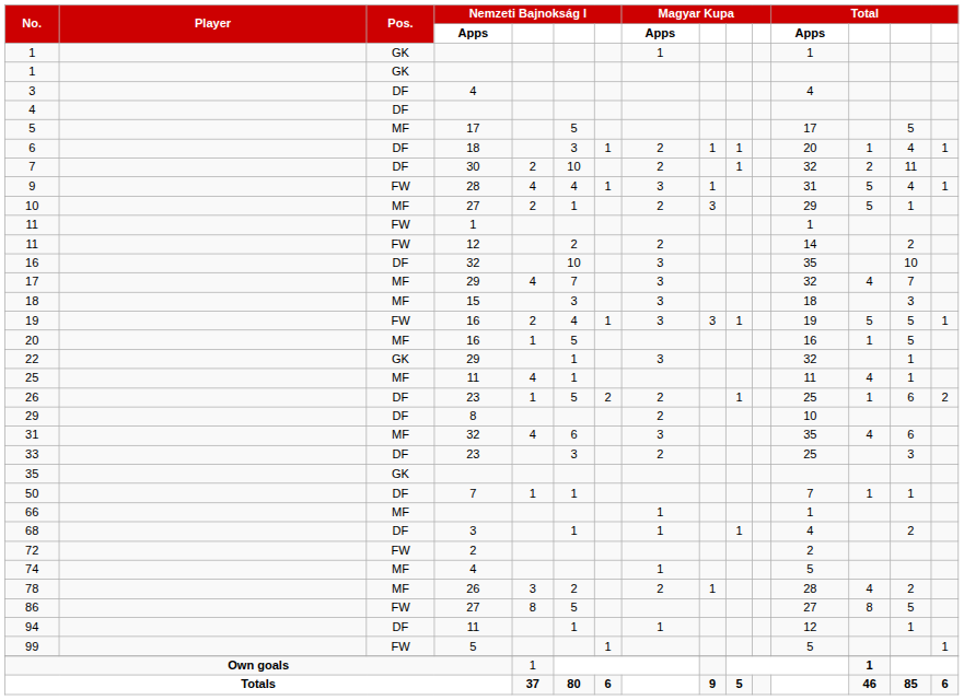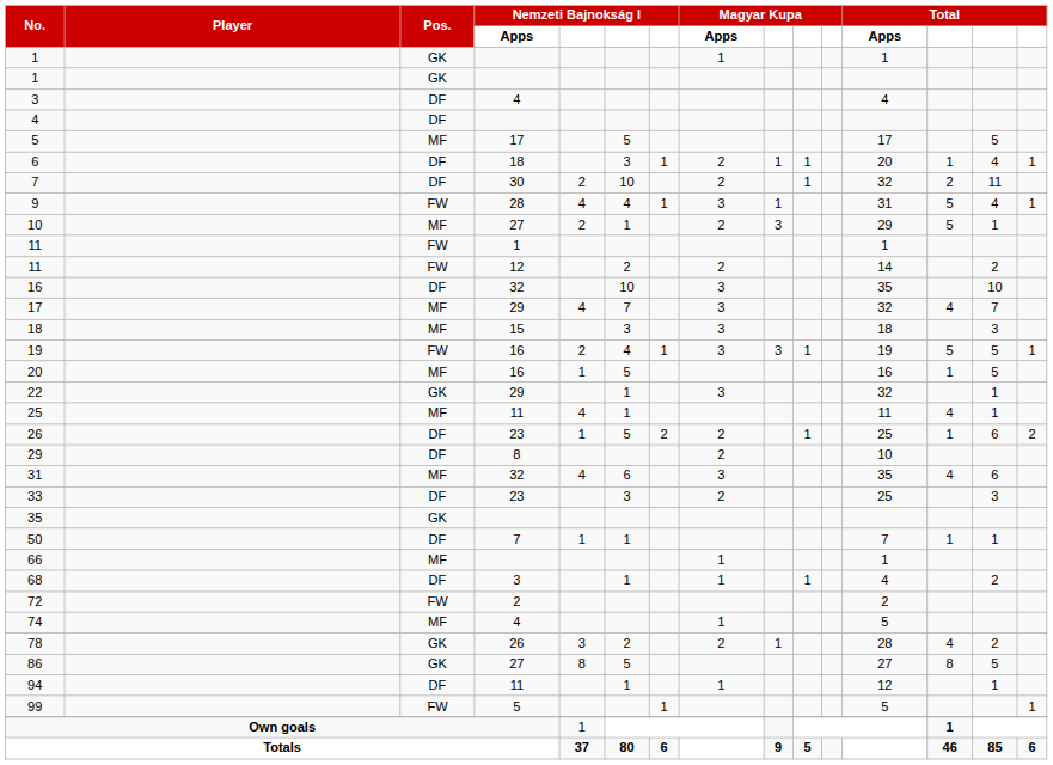 <table class="wikitable sortable alternance" style="text-align:center;width:100%">
 <tr>
 <th rowspan="2" style="background-color:#CD0001;color:white;width:5px">No.</th>
 <th rowspan="2" style="background-color:#CD0001;color:white;width:180px">Player</th>
 <th rowspan="2" style="background-color:#CD0001;color:white;width:5px">Pos.</th>
 <th colspan="4" style="background:#CD0001;color:white">Nemzeti Bajnokság I</th>
 <th colspan="4" style="background:#CD0001;color:white">Magyar Kupa</th>
 <th colspan="4" style="background:#CD0001;color:white">Total</th>
 </tr>
 <tr style="text-align:center">
 <th width="4" style="background-color:white;color:black">Apps</th>
 <th width="4" style="background-color:white"></th>
 <th width="4" style="background-color:white"></th>
 <th width="4" style="background-color:white"></th>
 <th width="4" style="background-color:white;color:black">Apps</th>
 <th width="4" style="background-color:white"></th>
 <th width="4" style="background-color:white"></th>
 <th width="4" style="background-color:white"></th>
 <th width="4" style="background-color:white;color:black">Apps</th>
 <th width="4" style="background-color:white"></th>
 <th width="4" style="background-color:white"></th>
 <th width="4" style="background-color:white"></th>
 </tr>
 <tr>
 <td>1</td>
 <td> </td>
 <td>GK</td>
 <td></td>
 <td></td>
 <td></td>
 <td></td>
 <td>1</td>
 <td></td>
 <td></td>
 <td></td>
 <td>1</td>
 <td></td>
 <td></td>
 <td></td>
 </tr>
 <tr>
 <td>1</td>
 <td> </td>
 <td>GK</td>
 <td></td>
 <td></td>
 <td></td>
 <td></td>
 <td></td>
 <td></td>
 <td></td>
 <td></td>
 <td></td>
 <td></td>
 <td></td>
 <td></td>
 </tr>
 <tr>
 <td>3</td>
 <td> </td>
 <td>DF</td>
 <td>4</td>
 <td></td>
 <td></td>
 <td></td>
 <td></td>
 <td></td>
 <td></td>
 <td></td>
 <td>4</td>
 <td></td>
 <td></td>
 <td></td>
 </tr>
 <tr>
 <td>4</td>
 <td> </td>
 <td>DF</td>
 <td></td>
 <td></td>
 <td></td>
 <td></td>
 <td></td>
 <td></td>
 <td></td>
 <td></td>
 <td></td>
 <td></td>
 <td></td>
 <td></td>
 </tr>
 <tr>
 <td>5</td>
 <td> </td>
 <td>MF</td>
 <td>17</td>
 <td></td>
 <td>5</td>
 <td></td>
 <td></td>
 <td></td>
 <td></td>
 <td></td>
 <td>17</td>
 <td></td>
 <td>5</td>
 <td></td>
 </tr>
 <tr>
 <td>6</td>
 <td> </td>
 <td>DF</td>
 <td>18</td>
 <td></td>
 <td>3</td>
 <td>1</td>
 <td>2</td>
 <td>1</td>
 <td>1</td>
 <td></td>
 <td>20</td>
 <td>1</td>
 <td>4</td>
 <td>1</td>
 </tr>
 <tr>
 <td>7</td>
 <td> </td>
 <td>DF</td>
 <td>30</td>
 <td>2</td>
 <td>10</td>
 <td></td>
 <td>2</td>
 <td></td>
 <td>1</td>
 <td></td>
 <td>32</td>
 <td>2</td>
 <td>11</td>
 <td></td>
 </tr>
 <tr>
 <td>9</td>
 <td> </td>
 <td>FW</td>
 <td>28</td>
 <td>4</td>
 <td>4</td>
 <td>1</td>
 <td>3</td>
 <td>1</td>
 <td></td>
 <td></td>
 <td>31</td>
 <td>5</td>
 <td>4</td>
 <td>1</td>
 </tr>
 <tr>
 <td>10</td>
 <td> </td>
 <td>MF</td>
 <td>27</td>
 <td>2</td>
 <td>1</td>
 <td></td>
 <td>2</td>
 <td>3</td>
 <td></td>
 <td></td>
 <td>29</td>
 <td>5</td>
 <td>1</td>
 <td></td>
 </tr>
 <tr>
 <td>11</td>
 <td> </td>
 <td>FW</td>
 <td>1</td>
 <td></td>
 <td></td>
 <td></td>
 <td></td>
 <td></td>
 <td></td>
 <td></td>
 <td>1</td>
 <td></td>
 <td></td>
 <td></td>
 </tr>
 <tr>
 <td>11</td>
 <td> </td>
 <td>FW</td>
 <td>12</td>
 <td></td>
 <td>2</td>
 <td></td>
 <td>2</td>
 <td></td>
 <td></td>
 <td></td>
 <td>14</td>
 <td></td>
 <td>2</td>
 <td></td>
 </tr>
 <tr>
 <td>16</td>
 <td> </td>
 <td>DF</td>
 <td>32</td>
 <td></td>
 <td>10</td>
 <td></td>
 <td>3</td>
 <td></td>
 <td></td>
 <td></td>
 <td>35</td>
 <td></td>
 <td>10</td>
 <td></td>
 </tr>
 <tr>
 <td>17</td>
 <td> </td>
 <td>MF</td>
 <td>29</td>
 <td>4</td>
 <td>7</td>
 <td></td>
 <td>3</td>
 <td></td>
 <td></td>
 <td></td>
 <td>32</td>
 <td>4</td>
 <td>7</td>
 <td></td>
 </tr>
 <tr>
 <td>18</td>
 <td> </td>
 <td>MF</td>
 <td>15</td>
 <td></td>
 <td>3</td>
 <td></td>
 <td>3</td>
 <td></td>
 <td></td>
 <td></td>
 <td>18</td>
 <td></td>
 <td>3</td>
 <td></td>
 </tr>
 <tr>
 <td>19</td>
 <td> </td>
 <td>FW</td>
 <td>16</td>
 <td>2</td>
 <td>4</td>
 <td>1</td>
 <td>3</td>
 <td>3</td>
 <td>1</td>
 <td></td>
 <td>19</td>
 <td>5</td>
 <td>5</td>
 <td>1</td>
 </tr>
 <tr>
 <td>20</td>
 <td> </td>
 <td>MF</td>
 <td>16</td>
 <td>1</td>
 <td>5</td>
 <td></td>
 <td></td>
 <td></td>
 <td></td>
 <td></td>
 <td>16</td>
 <td>1</td>
 <td>5</td>
 <td></td>
 </tr>
 <tr>
 <td>22</td>
 <td> </td>
 <td>GK</td>
 <td>29</td>
 <td></td>
 <td>1</td>
 <td></td>
 <td>3</td>
 <td></td>
 <td></td>
 <td></td>
 <td>32</td>
 <td></td>
 <td>1</td>
 <td></td>
 </tr>
 <tr>
 <td>25</td>
 <td> </td>
 <td>MF</td>
 <td>11</td>
 <td>4</td>
 <td>1</td>
 <td></td>
 <td></td>
 <td></td>
 <td></td>
 <td></td>
 <td>11</td>
 <td>4</td>
 <td>1</td>
 <td></td>
 </tr>
 <tr>
 <td>26</td>
 <td> </td>
 <td>DF</td>
 <td>23</td>
 <td>1</td>
 <td>5</td>
 <td>2</td>
 <td>2</td>
 <td></td>
 <td>1</td>
 <td></td>
 <td>25</td>
 <td>1</td>
 <td>6</td>
 <td>2</td>
 </tr>
 <tr>
 <td>29</td>
 <td> </td>
 <td>DF</td>
 <td>8</td>
 <td></td>
 <td></td>
 <td></td>
 <td>2</td>
 <td></td>
 <td></td>
 <td></td>
 <td>10</td>
 <td></td>
 <td></td>
 <td></td>
 </tr>
 <tr>
 <td>31</td>
 <td> </td>
 <td>MF</td>
 <td>32</td>
 <td>4</td>
 <td>6</td>
 <td></td>
 <td>3</td>
 <td></td>
 <td></td>
 <td></td>
 <td>35</td>
 <td>4</td>
 <td>6</td>
 <td></td>
 </tr>
 <tr>
 <td>33</td>
 <td> </td>
 <td>DF</td>
 <td>23</td>
 <td></td>
 <td>3</td>
 <td></td>
 <td>2</td>
 <td></td>
 <td></td>
 <td></td>
 <td>25</td>
 <td></td>
 <td>3</td>
 <td></td>
 </tr>
 <tr>
 <td>35</td>
 <td> </td>
 <td>GK</td>
 <td></td>
 <td></td>
 <td></td>
 <td></td>
 <td></td>
 <td></td>
 <td></td>
 <td></td>
 <td></td>
 <td></td>
 <td></td>
 <td></td>
 </tr>
 <tr>
 <td>50</td>
 <td> </td>
 <td>DF</td>
 <td>7</td>
 <td>1</td>
 <td>1</td>
 <td></td>
 <td></td>
 <td></td>
 <td></td>
 <td></td>
 <td>7</td>
 <td>1</td>
 <td>1</td>
 <td></td>
 </tr>
 <tr>
 <td>66</td>
 <td> </td>
 <td>MF</td>
 <td></td>
 <td></td>
 <td></td>
 <td></td>
 <td>1</td>
 <td></td>
 <td></td>
 <td></td>
 <td>1</td>
 <td></td>
 <td></td>
 <td></td>
 </tr>
 <tr>
 <td>68</td>
 <td> </td>
 <td>DF</td>
 <td>3</td>
 <td></td>
 <td>1</td>
 <td></td>
 <td>1</td>
 <td></td>
 <td>1</td>
 <td></td>
 <td>4</td>
 <td></td>
 <td>2</td>
 <td></td>
 </tr>
 <tr>
 <td>72</td>
 <td> </td>
 <td>FW</td>
 <td>2</td>
 <td></td>
 <td></td>
 <td></td>
 <td></td>
 <td></td>
 <td></td>
 <td></td>
 <td>2</td>
 <td></td>
 <td></td>
 <td></td>
 </tr>
 <tr>
 <td>74</td>
 <td> </td>
 <td>MF</td>
 <td>4</td>
 <td></td>
 <td></td>
 <td></td>
 <td>1</td>
 <td></td>
 <td></td>
 <td></td>
 <td>5</td>
 <td></td>
 <td></td>
 <td></td>
 </tr>
 <tr>
 <td>78</td>
 <td> </td>
-<td>MF</td>
+<td>GK</td>
 <td>26</td>
 <td>3</td>
 <td>2</td>
 <td></td>
 <td>2</td>
 <td>1</td>
 <td></td>
 <td></td>
 <td>28</td>
 <td>4</td>
 <td>2</td>
 <td></td>
 </tr>
 <tr>
 <td>86</td>
 <td> </td>
-<td>FW</td>
+<td>GK</td>
 <td>27</td>
 <td>8</td>
 <td>5</td>
 <td></td>
 <td></td>
 <td></td>
 <td></td>
 <td></td>
 <td>27</td>
 <td>8</td>
 <td>5</td>
 <td></td>
 </tr>
 <tr>
 <td>94</td>
 <td> </td>
 <td>DF</td>
 <td>11</td>
 <td></td>
 <td>1</td>
 <td></td>
 <td>1</td>
 <td></td>
 <td></td>
 <td></td>
 <td>12</td>
 <td></td>
 <td>1</td>
 <td></td>
 </tr>
 <tr>
 <td>99</td>
 <td> </td>
 <td>FW</td>
 <td>5</td>
 <td></td>
 <td></td>
 <td>1</td>
 <td></td>
 <td></td>
 <td></td>
 <td></td>
 <td>5</td>
 <td></td>
 <td></td>
 <td>1</td>
 </tr>
 <tr>
 </tr>
 <tr class="sortbottom">
 <td colspan="4"><strong>Own goals</strong></td>
 <td>1</td>
 <td colspan="3" style="background:white;text-align:center"></td>
 <td></td>
 <td colspan="3" style="background:white;text-align:center"></td>
 <td><strong>1</strong></td>
 <td colspan="2" style="background:white;text-align:center"></td>
 </tr>
 <tr class="sortbottom">
 <td colspan="4" style="background:white;text-align:center"><strong>Totals</strong></td>
 <td><strong>37</strong></td>
 <td><strong>80</strong></td>
 <td><strong>6</strong></td>
 <td rowspan="3" style="background:white;text-align:center"></td>
 <td><strong>9</strong></td>
 <td><strong>5</strong></td>
 <td></td>
 <td rowspan="3" style="background:white;text-align:center"></td>
 <td><strong>46</strong></td>
 <td><strong>85</strong></td>
 <td><strong>6</strong></td>
 </tr>
 </table>
